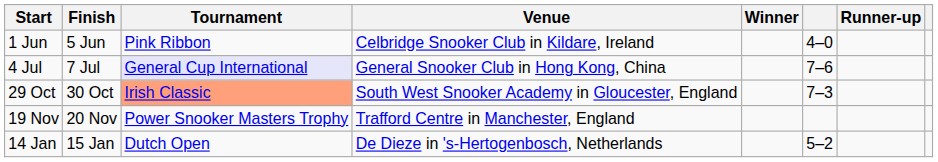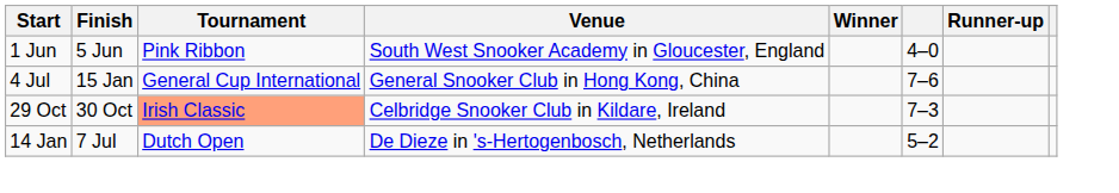 <table class="wikitable" style="font-size: 90%">
 <tr>
 <th>Start</th>
 <th>Finish</th>
 <th>Tournament</th>
 <th>Venue</th>
 <th>Winner</th>
 <th></th>
 <th>Runner-up</th>
 <th></th>
 </tr>
 <tr>
 <td>1 Jun</td>
 <td>5 Jun</td>
 <td><a href='#'>Pink Ribbon</a></td>
-<td><a href='#'>Celbridge Snooker Club</a> in <a href='#'>Kildare</a>, Ireland</td>
+<td><a href='#'>South West Snooker Academy</a> in <a href='#'>Gloucester</a>, England</td>
 <td></td>
 <td style="text-align:center;">4–0</td>
 <td></td>
 <td style="text-align:center;"></td>
 </tr>
 <tr>
 <td>4 Jul</td>
-<td>7 Jul</td>
-<td style="background: lavender;"><a href='#'>General Cup International</a></td>
+<td>15 Jan</td>
+<td><a href='#'>General Cup International</a></td>
 <td><a href='#'>General Snooker Club</a> in <a href='#'>Hong Kong</a>, China</td>
 <td></td>
 <td style="text-align:center;">7–6</td>
 <td></td>
 <td style="text-align:center;"></td>
 </tr>
 <tr>
 <td>29 Oct</td>
 <td>30 Oct</td>
 <td style="background: lightsalmon;"><a href='#'>Irish Classic</a></td>
-<td><a href='#'>South West Snooker Academy</a> in <a href='#'>Gloucester</a>, England</td>
+<td><a href='#'>Celbridge Snooker Club</a> in <a href='#'>Kildare</a>, Ireland</td>
 <td></td>
 <td style="text-align:center;">7–3</td>
 <td></td>
 <td style="text-align:center;"></td>
 </tr>
 <tr>
-<td>19 Nov</td>
-<td>20 Nov</td>
-<td><a href='#'>Power Snooker Masters Trophy</a></td>
-<td><a href='#'>Trafford Centre</a> in <a href='#'>Manchester</a>, England</td>
-<td></td>
-<td style="text-align:center;"></td>
-<td></td>
-<td style="text-align:center;"></td>
-</tr>
-<tr>
 <td>14 Jan</td>
-<td>15 Jan</td>
+<td>7 Jul</td>
 <td><a href='#'>Dutch Open</a></td>
 <td><a href='#'>De Dieze</a> in <a href='#'>'s-Hertogenbosch</a>, Netherlands</td>
 <td></td>
 <td style="text-align:center;">5–2</td>
 <td></td>
 <td style="text-align:center;"></td>
 </tr>
 </table>
